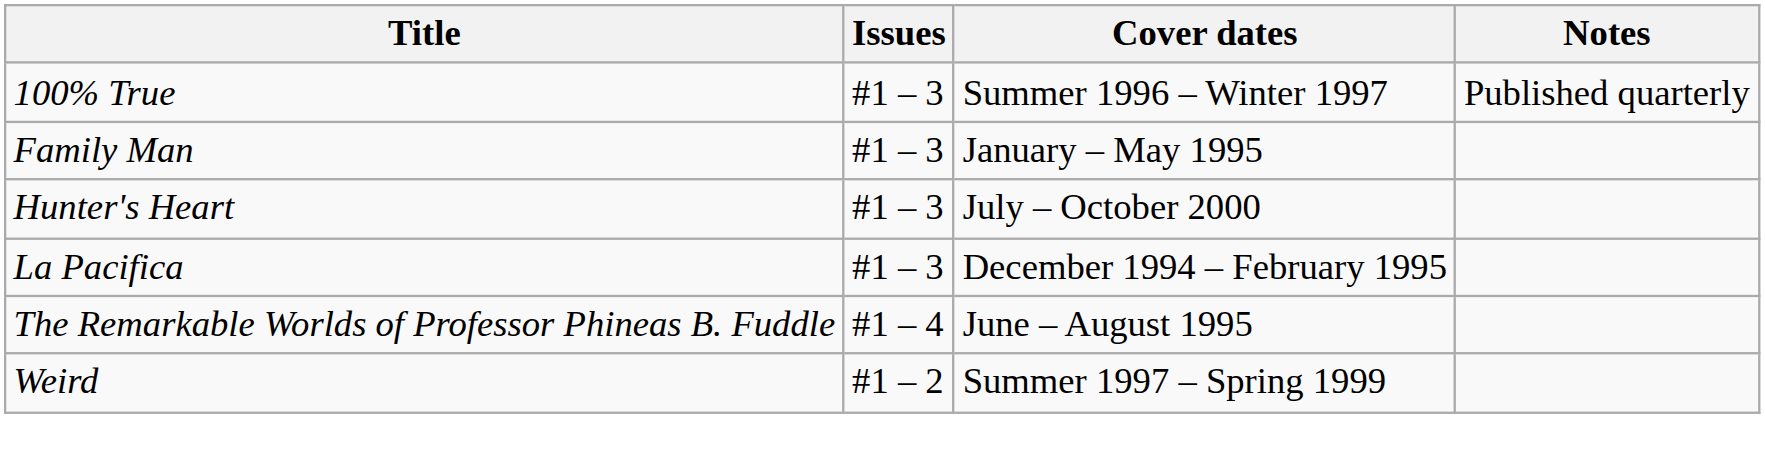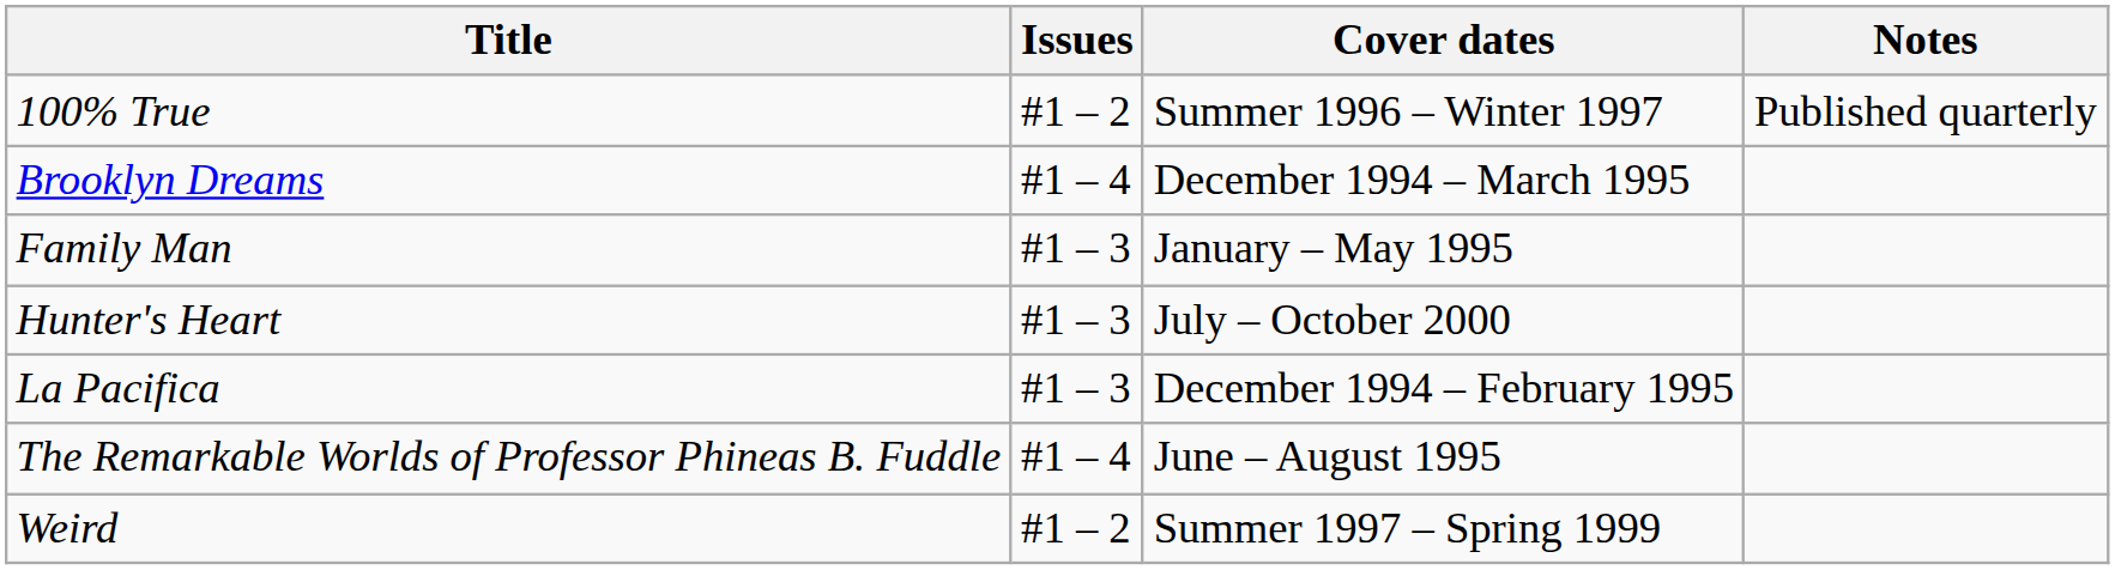 <table class="wikitable">
 <tr>
 <th>Title</th>
 <th>Issues</th>
 <th>Cover dates</th>
 <th>Notes</th>
 </tr>
 <tr>
 <td><em>100% True</em></td>
-<td>#1 – 3</td>
+<td>#1 – 2</td>
 <td>Summer 1996 – Winter 1997</td>
 <td>Published quarterly</td>
+</tr>
+<tr>
+<td><em><a href='#'>Brooklyn Dreams</a></em></td>
+<td>#1 – 4</td>
+<td>December 1994 – March 1995</td>
+<td></td>
 </tr>
 <tr>
 <td><em>Family Man</em></td>
 <td>#1 – 3</td>
 <td>January – May 1995</td>
 <td></td>
 </tr>
 <tr>
 <td><em>Hunter's Heart</em></td>
 <td>#1 – 3</td>
 <td>July – October 2000</td>
 <td></td>
 </tr>
 <tr>
 <td><em>La Pacifica</em></td>
 <td>#1 – 3</td>
 <td>December 1994 – February 1995</td>
 <td></td>
 </tr>
 <tr>
 <td><em>The Remarkable Worlds of Professor Phineas B. Fuddle</em></td>
 <td>#1 – 4</td>
 <td>June – August 1995</td>
 <td></td>
 </tr>
 <tr>
 <td><em>Weird</em></td>
 <td>#1 – 2</td>
 <td>Summer 1997 – Spring 1999</td>
 <td></td>
 </tr>
 </table>
